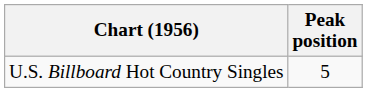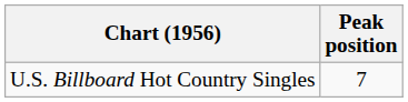 <table class="wikitable sortable">
 <tr>
 <th align="left">Chart (1956)</th>
 <th align="center">Peak<br>position</th>
 </tr>
 <tr>
 <td align="left">U.S. <em>Billboard</em> Hot Country Singles</td>
-<td align="center">5</td>
+<td align="center">7</td>
 </tr>
 </table>
